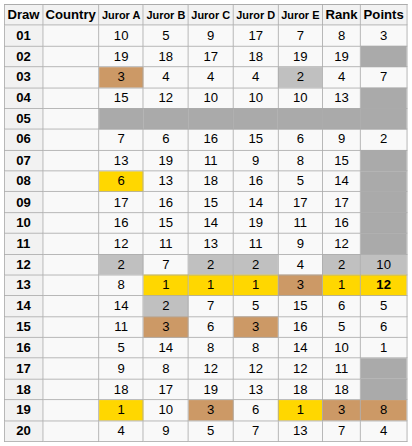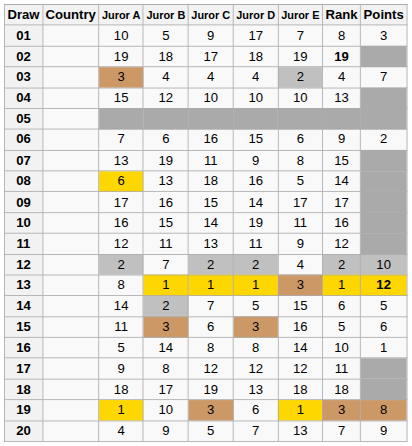 <table class="sortable wikitable collapsible plainrowheaders" style="text-align:center;">
 <tr>
 </tr>
 <tr>
 <th scope="col">Draw</th>
 <th scope="col">Country</th>
 <th scope="col"><small>Juror A</small></th>
 <th scope="col"><small>Juror B</small></th>
 <th scope="col"><small>Juror C</small></th>
 <th scope="col"><small>Juror D</small></th>
 <th scope="col"><small>Juror E</small></th>
 <th scope="col">Rank</th>
 <th scope="col">Points</th>
 </tr>
 <tr>
 <th scope="row" style="text-align:center;">01</th>
 <td style="text-align:left;"></td>
 <td>10</td>
 <td>5</td>
 <td>9</td>
 <td>17</td>
 <td>7</td>
 <td>8</td>
 <td>3</td>
 </tr>
 <tr>
 <th scope="row" style="text-align:center;">02</th>
 <td style="text-align:left;"></td>
 <td>19</td>
 <td>18</td>
 <td>17</td>
 <td>18</td>
 <td>19</td>
-<td>19</td>
+<td><strong>19</strong></td>
 <td style="background:#AAAAAA;"></td>
 </tr>
 <tr>
 <th scope="row" style="text-align:center;">03</th>
 <td style="text-align:left;"></td>
 <td style="background:#CC9966;">3</td>
 <td>4</td>
 <td>4</td>
 <td>4</td>
 <td style="background:silver;">2</td>
 <td>4</td>
 <td>7</td>
 </tr>
 <tr>
 <th scope="row" style="text-align:center;">04</th>
 <td style="text-align:left;"></td>
 <td>15</td>
 <td>12</td>
 <td>10</td>
 <td>10</td>
 <td>10</td>
 <td>13</td>
 <td style="background:#AAAAAA;"></td>
 </tr>
 <tr class="sortbottom">
 <th scope="row" style="text-align:center;">05</th>
 <td style="text-align:left;"></td>
 <td style="background:#AAAAAA;"></td>
 <td style="background:#AAAAAA;"></td>
 <td style="background:#AAAAAA;"></td>
 <td style="background:#AAAAAA;"></td>
 <td style="background:#AAAAAA;"></td>
 <td style="background:#AAAAAA;"></td>
 <td style="background:#AAAAAA;"></td>
 </tr>
 <tr>
 <th scope="row" style="text-align:center;">06</th>
 <td style="text-align:left;"></td>
 <td>7</td>
 <td>6</td>
 <td>16</td>
 <td>15</td>
 <td>6</td>
 <td>9</td>
 <td>2</td>
 </tr>
 <tr>
 <th scope="row" style="text-align:center;">07</th>
 <td style="text-align:left;"></td>
 <td>13</td>
 <td>19</td>
 <td>11</td>
 <td>9</td>
 <td>8</td>
 <td>15</td>
 <td style="background:#AAAAAA;"></td>
 </tr>
 <tr>
 <th scope="row" style="text-align:center;">08</th>
 <td style="text-align:left;"></td>
 <td style="background: gold;">6</td>
 <td>13</td>
 <td>18</td>
 <td>16</td>
 <td>5</td>
 <td>14</td>
 <td style="background:#AAAAAA;"></td>
 </tr>
 <tr>
 <th scope="row" style="text-align:center;">09</th>
 <td style="text-align:left;"></td>
 <td>17</td>
 <td>16</td>
 <td>15</td>
 <td>14</td>
 <td>17</td>
 <td>17</td>
 <td style="background:#AAAAAA;"></td>
 </tr>
 <tr>
 <th scope="row" style="text-align:center;">10</th>
 <td style="text-align:left;"></td>
 <td>16</td>
 <td>15</td>
 <td>14</td>
 <td>19</td>
 <td>11</td>
 <td>16</td>
 <td style="background:#AAAAAA;"></td>
 </tr>
 <tr>
 <th scope="row" style="text-align:center;">11</th>
 <td style="text-align:left;"></td>
 <td>12</td>
 <td>11</td>
 <td>13</td>
 <td>11</td>
 <td>9</td>
 <td>12</td>
 <td style="background:#AAAAAA;"></td>
 </tr>
 <tr>
 <th scope="row" style="text-align:center;">12</th>
 <td style="text-align:left;"></td>
 <td style="background:silver;">2</td>
 <td>7</td>
 <td style="background:silver;">2</td>
 <td style="background:silver;">2</td>
 <td>4</td>
 <td style="background:silver;">2</td>
 <td style="background:silver;">10</td>
 </tr>
 <tr>
 <th scope="row" style="text-align:center;">13</th>
 <td style="text-align:left;"></td>
 <td>8</td>
 <td style="background:gold;">1</td>
 <td style="background:gold;">1</td>
 <td style="background:gold;">1</td>
 <td style="background:#CC9966;">3</td>
 <td style="background:gold;">1</td>
 <td style="background:gold;"><strong>12</strong></td>
 </tr>
 <tr>
 <th scope="row" style="text-align:center;">14</th>
 <td style="text-align:left;"></td>
 <td>14</td>
 <td style="background:silver;">2</td>
 <td>7</td>
 <td>5</td>
 <td>15</td>
 <td>6</td>
 <td>5</td>
 </tr>
 <tr>
 <th scope="row" style="text-align:center;">15</th>
 <td style="text-align:left;"></td>
 <td>11</td>
 <td style="background:#CC9966;">3</td>
 <td>6</td>
 <td style="background:#CC9966;">3</td>
 <td>16</td>
 <td>5</td>
 <td>6</td>
 </tr>
 <tr>
 <th scope="row" style="text-align:center;">16</th>
 <td style="text-align:left;"></td>
 <td>5</td>
 <td>14</td>
 <td>8</td>
 <td>8</td>
 <td>14</td>
 <td>10</td>
 <td>1</td>
 </tr>
 <tr>
 <th scope="row" style="text-align:center;">17</th>
 <td style="text-align:left;"></td>
 <td>9</td>
 <td>8</td>
 <td>12</td>
 <td>12</td>
 <td>12</td>
 <td>11</td>
 <td style="background:#AAAAAA;"></td>
 </tr>
 <tr>
 <th scope="row" style="text-align:center;">18</th>
 <td style="text-align:left;"></td>
 <td>18</td>
 <td>17</td>
 <td>19</td>
 <td>13</td>
 <td>18</td>
 <td>18</td>
 <td style="background:#AAAAAA;"></td>
 </tr>
 <tr>
 <th scope="row" style="text-align:center;">19</th>
 <td style="text-align:left;"></td>
 <td style="background:gold;">1</td>
 <td>10</td>
 <td style="background:#CC9966;">3</td>
 <td>6</td>
 <td style="background:gold;">1</td>
 <td style="background:#CC9966;">3</td>
 <td style="background:#CC9966;">8</td>
 </tr>
 <tr>
 <th scope="row" style="text-align:center;">20</th>
 <td style="text-align:left;"></td>
 <td>4</td>
 <td>9</td>
 <td>5</td>
 <td>7</td>
 <td>13</td>
 <td>7</td>
-<td>4</td>
+<td>9</td>
 </tr>
 </table>
